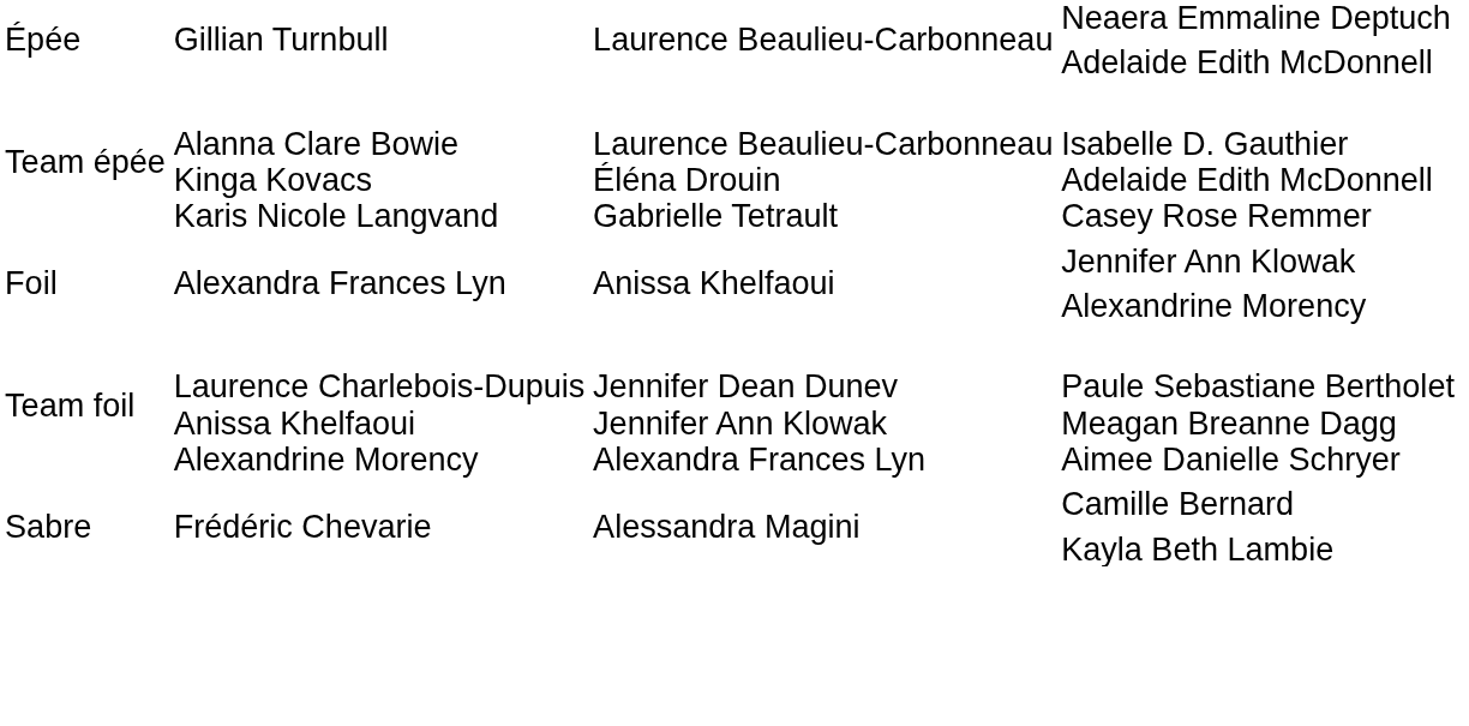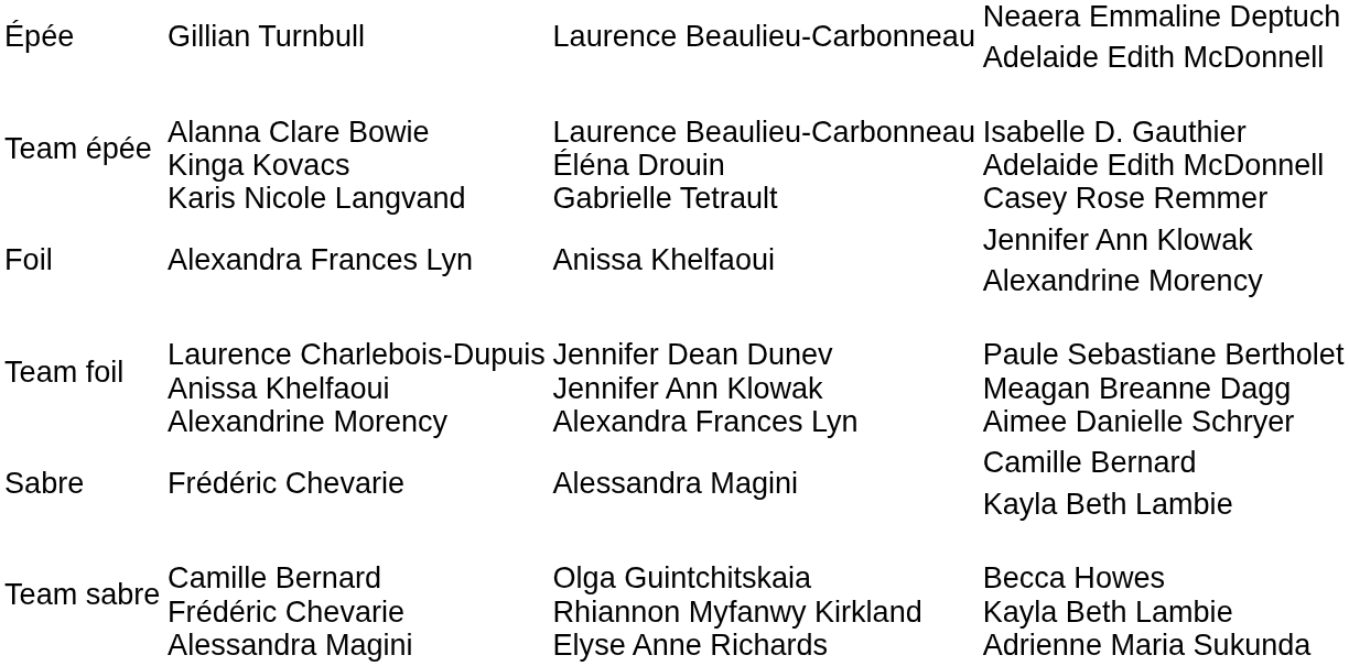 <table>
 <tr>
 <td rowspan=2>Épée</td>
 <td rowspan=2> Gillian Turnbull</td>
 <td rowspan=2> Laurence Beaulieu-Carbonneau</td>
 <td> Neaera Emmaline Deptuch</td>
 </tr>
 <tr>
 <td> Adelaide Edith McDonnell</td>
 </tr>
 <tr>
 <td>Team épée</td>
 <td><br>Alanna Clare Bowie<br>Kinga Kovacs<br>Karis Nicole Langvand</td>
 <td><br>Laurence Beaulieu-Carbonneau<br>Éléna Drouin<br>Gabrielle Tetrault</td>
 <td><br>Isabelle D. Gauthier<br>Adelaide Edith McDonnell<br>Casey Rose Remmer</td>
 </tr>
 <tr>
 <td rowspan=2>Foil</td>
 <td rowspan=2> Alexandra Frances Lyn</td>
 <td rowspan=2> Anissa Khelfaoui</td>
 <td> Jennifer Ann Klowak</td>
 </tr>
 <tr>
 <td> Alexandrine Morency</td>
 </tr>
 <tr>
 <td>Team foil</td>
 <td><br>Laurence Charlebois-Dupuis<br>Anissa Khelfaoui<br>Alexandrine Morency</td>
 <td><br>Jennifer Dean Dunev<br>Jennifer Ann Klowak<br>Alexandra Frances Lyn</td>
 <td><br>Paule Sebastiane Bertholet<br>Meagan Breanne Dagg<br>Aimee Danielle Schryer</td>
 </tr>
 <tr>
 <td rowspan=2>Sabre</td>
 <td rowspan=2> Frédéric Chevarie</td>
 <td rowspan=2> Alessandra Magini</td>
 <td> Camille Bernard</td>
 </tr>
 <tr>
 <td> Kayla Beth Lambie</td>
 </tr>
+<tr>
+<td>Team sabre</td>
+<td><br>Camille Bernard<br>Frédéric Chevarie<br>Alessandra Magini</td>
+<td><br>Olga Guintchitskaia<br>Rhiannon Myfanwy Kirkland<br>Elyse Anne Richards</td>
+<td><br>Becca Howes<br>Kayla Beth Lambie<br>Adrienne Maria Sukunda</td>
+</tr>
 </table>
